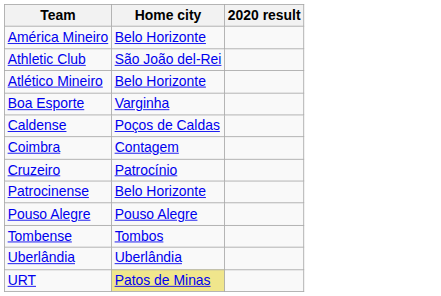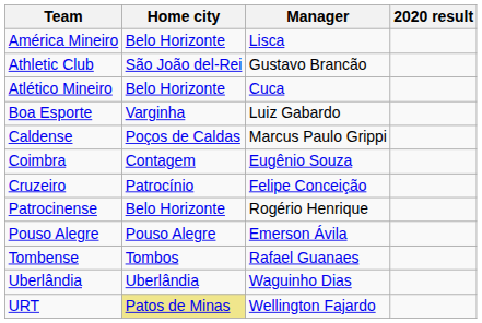 <table class="wikitable sortable">
 <tr>
 <th>Team</th>
 <th>Home city</th>
+<th>Manager</th>
 <th>2020 result</th>
 </tr>
 <tr>
 <td><a href='#'>América Mineiro</a></td>
 <td><a href='#'>Belo Horizonte</a></td>
+<td><a href='#'>Lisca</a></td>
 <td></td>
 </tr>
 <tr>
 <td><a href='#'>Athletic Club</a></td>
 <td><a href='#'>São João del-Rei</a></td>
+<td>Gustavo Brancão</td>
 <td></td>
 </tr>
 <tr>
 <td><a href='#'>Atlético Mineiro</a></td>
 <td><a href='#'>Belo Horizonte</a></td>
+<td><a href='#'>Cuca</a></td>
 <td></td>
 </tr>
 <tr>
 <td><a href='#'>Boa Esporte</a></td>
 <td><a href='#'>Varginha</a></td>
+<td>Luiz Gabardo</td>
 <td></td>
 </tr>
 <tr>
 <td><a href='#'>Caldense</a></td>
 <td><a href='#'>Poços de Caldas</a></td>
+<td>Marcus Paulo Grippi</td>
 <td></td>
 </tr>
 <tr>
 <td><a href='#'>Coimbra</a></td>
 <td><a href='#'>Contagem</a></td>
+<td><a href='#'>Eugênio Souza</a></td>
 <td></td>
 </tr>
 <tr>
 <td><a href='#'>Cruzeiro</a></td>
 <td><a href='#'>Patrocínio</a></td>
+<td><a href='#'>Felipe Conceição</a></td>
 <td></td>
 </tr>
 <tr>
 <td><a href='#'>Patrocinense</a></td>
 <td><a href='#'>Belo Horizonte</a></td>
+<td>Rogério Henrique</td>
 <td></td>
 </tr>
 <tr>
 <td><a href='#'>Pouso Alegre</a></td>
 <td><a href='#'>Pouso Alegre</a></td>
+<td><a href='#'>Emerson Ávila</a></td>
 <td></td>
 </tr>
 <tr>
 <td><a href='#'>Tombense</a></td>
 <td><a href='#'>Tombos</a></td>
+<td><a href='#'>Rafael Guanaes</a></td>
 <td></td>
 </tr>
 <tr>
 <td><a href='#'>Uberlândia</a></td>
 <td><a href='#'>Uberlândia</a></td>
+<td><a href='#'>Waguinho Dias</a></td>
 <td></td>
 </tr>
 <tr>
 <td><a href='#'>URT</a></td>
 <td style="background: khaki;"><a href='#'>Patos de Minas</a></td>
+<td><a href='#'>Wellington Fajardo</a></td>
 <td></td>
 </tr>
 </table>
